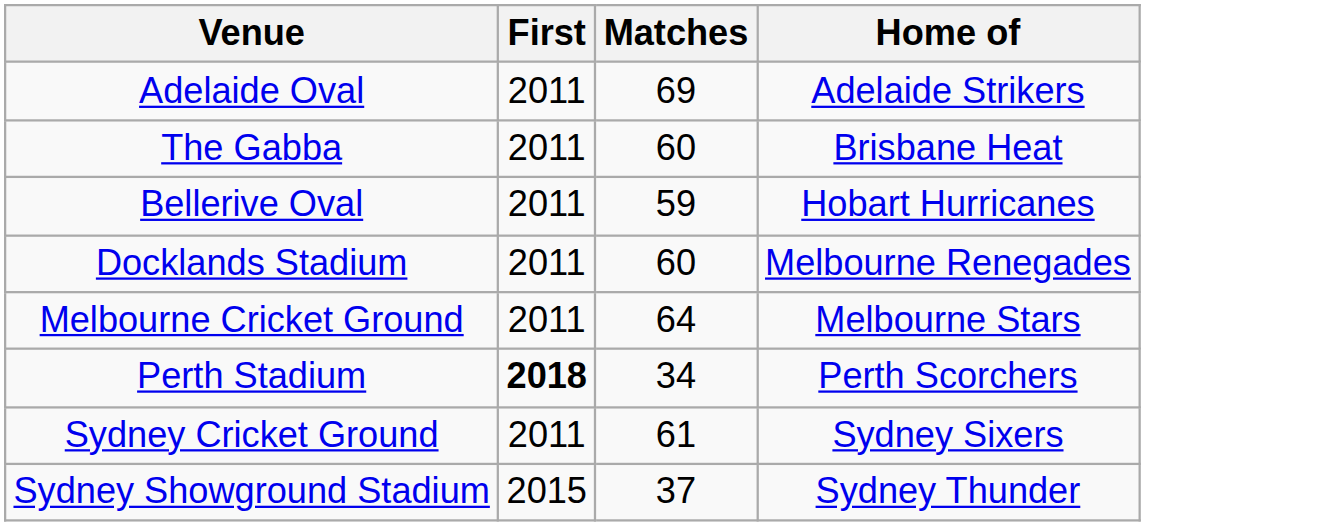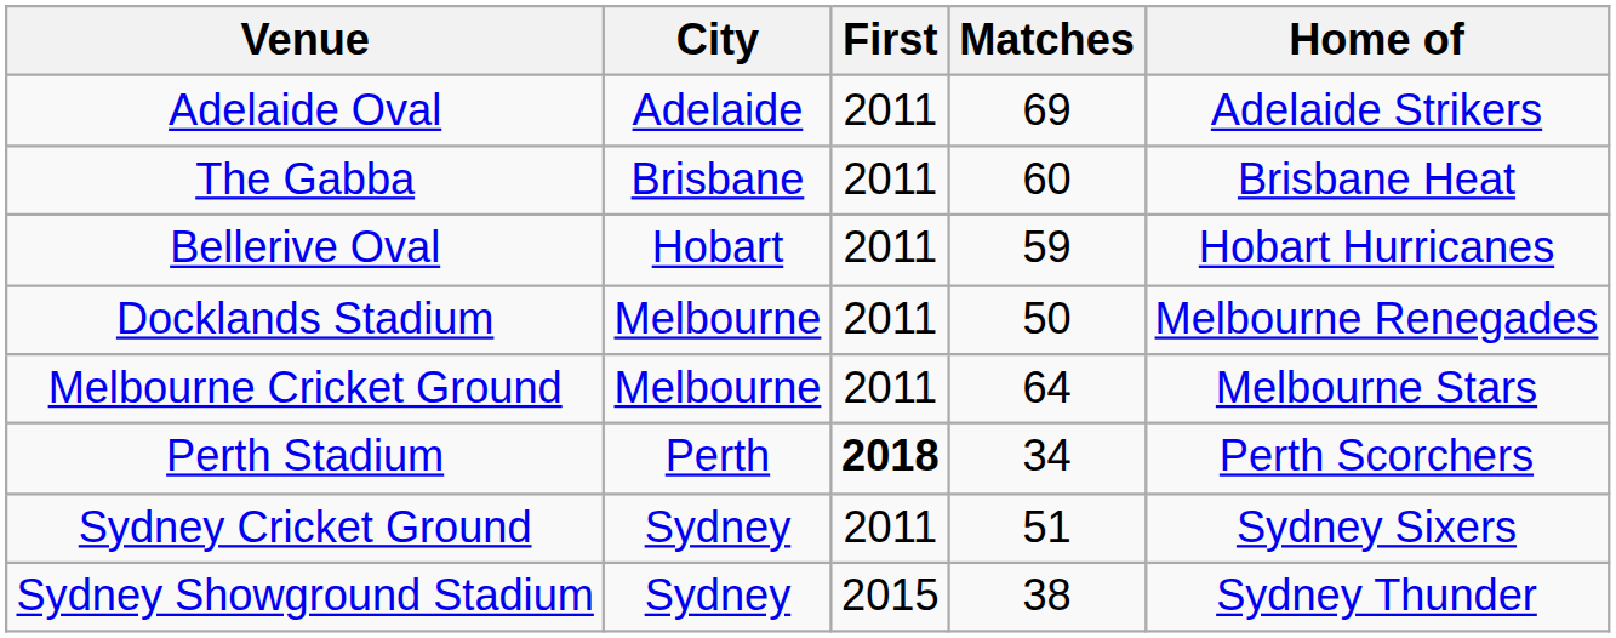 <table class="wikitable sortable" style="text-align: center;">
 <tr>
 <th>Venue</th>
+<th>City</th>
 <th>First</th>
 <th>Matches</th>
 <th>Home of</th>
 </tr>
 <tr>
 <td><a href='#'>Adelaide Oval</a></td>
+<td><a href='#'>Adelaide</a></td>
 <td>2011</td>
 <td>69</td>
 <td><a href='#'>Adelaide Strikers</a></td>
 </tr>
 <tr>
 <td><a href='#'>The Gabba</a></td>
+<td><a href='#'>Brisbane</a></td>
 <td>2011</td>
 <td>60</td>
 <td><a href='#'>Brisbane Heat</a></td>
 </tr>
 <tr>
 <td><a href='#'>Bellerive Oval</a></td>
+<td><a href='#'>Hobart</a></td>
 <td>2011</td>
 <td>59</td>
 <td><a href='#'>Hobart Hurricanes</a></td>
 </tr>
 <tr>
 <td><a href='#'>Docklands Stadium</a></td>
+<td><a href='#'>Melbourne</a></td>
 <td>2011</td>
-<td>60</td>
+<td>50</td>
 <td><a href='#'>Melbourne Renegades</a></td>
 </tr>
 <tr>
 <td><a href='#'>Melbourne Cricket Ground</a></td>
+<td><a href='#'>Melbourne</a></td>
 <td>2011</td>
 <td>64</td>
 <td><a href='#'>Melbourne Stars</a></td>
 </tr>
 <tr>
 <td><a href='#'>Perth Stadium</a></td>
+<td><a href='#'>Perth</a></td>
 <td><strong>2018</strong></td>
 <td>34</td>
 <td><a href='#'>Perth Scorchers</a></td>
 </tr>
 <tr>
 <td><a href='#'>Sydney Cricket Ground</a></td>
+<td><a href='#'>Sydney</a></td>
 <td>2011</td>
-<td>61</td>
+<td>51</td>
 <td><a href='#'>Sydney Sixers</a></td>
 </tr>
 <tr>
 <td><a href='#'>Sydney Showground Stadium</a></td>
+<td><a href='#'>Sydney</a></td>
 <td>2015</td>
-<td>37</td>
+<td>38</td>
 <td><a href='#'>Sydney Thunder</a></td>
 </tr>
 </table>
